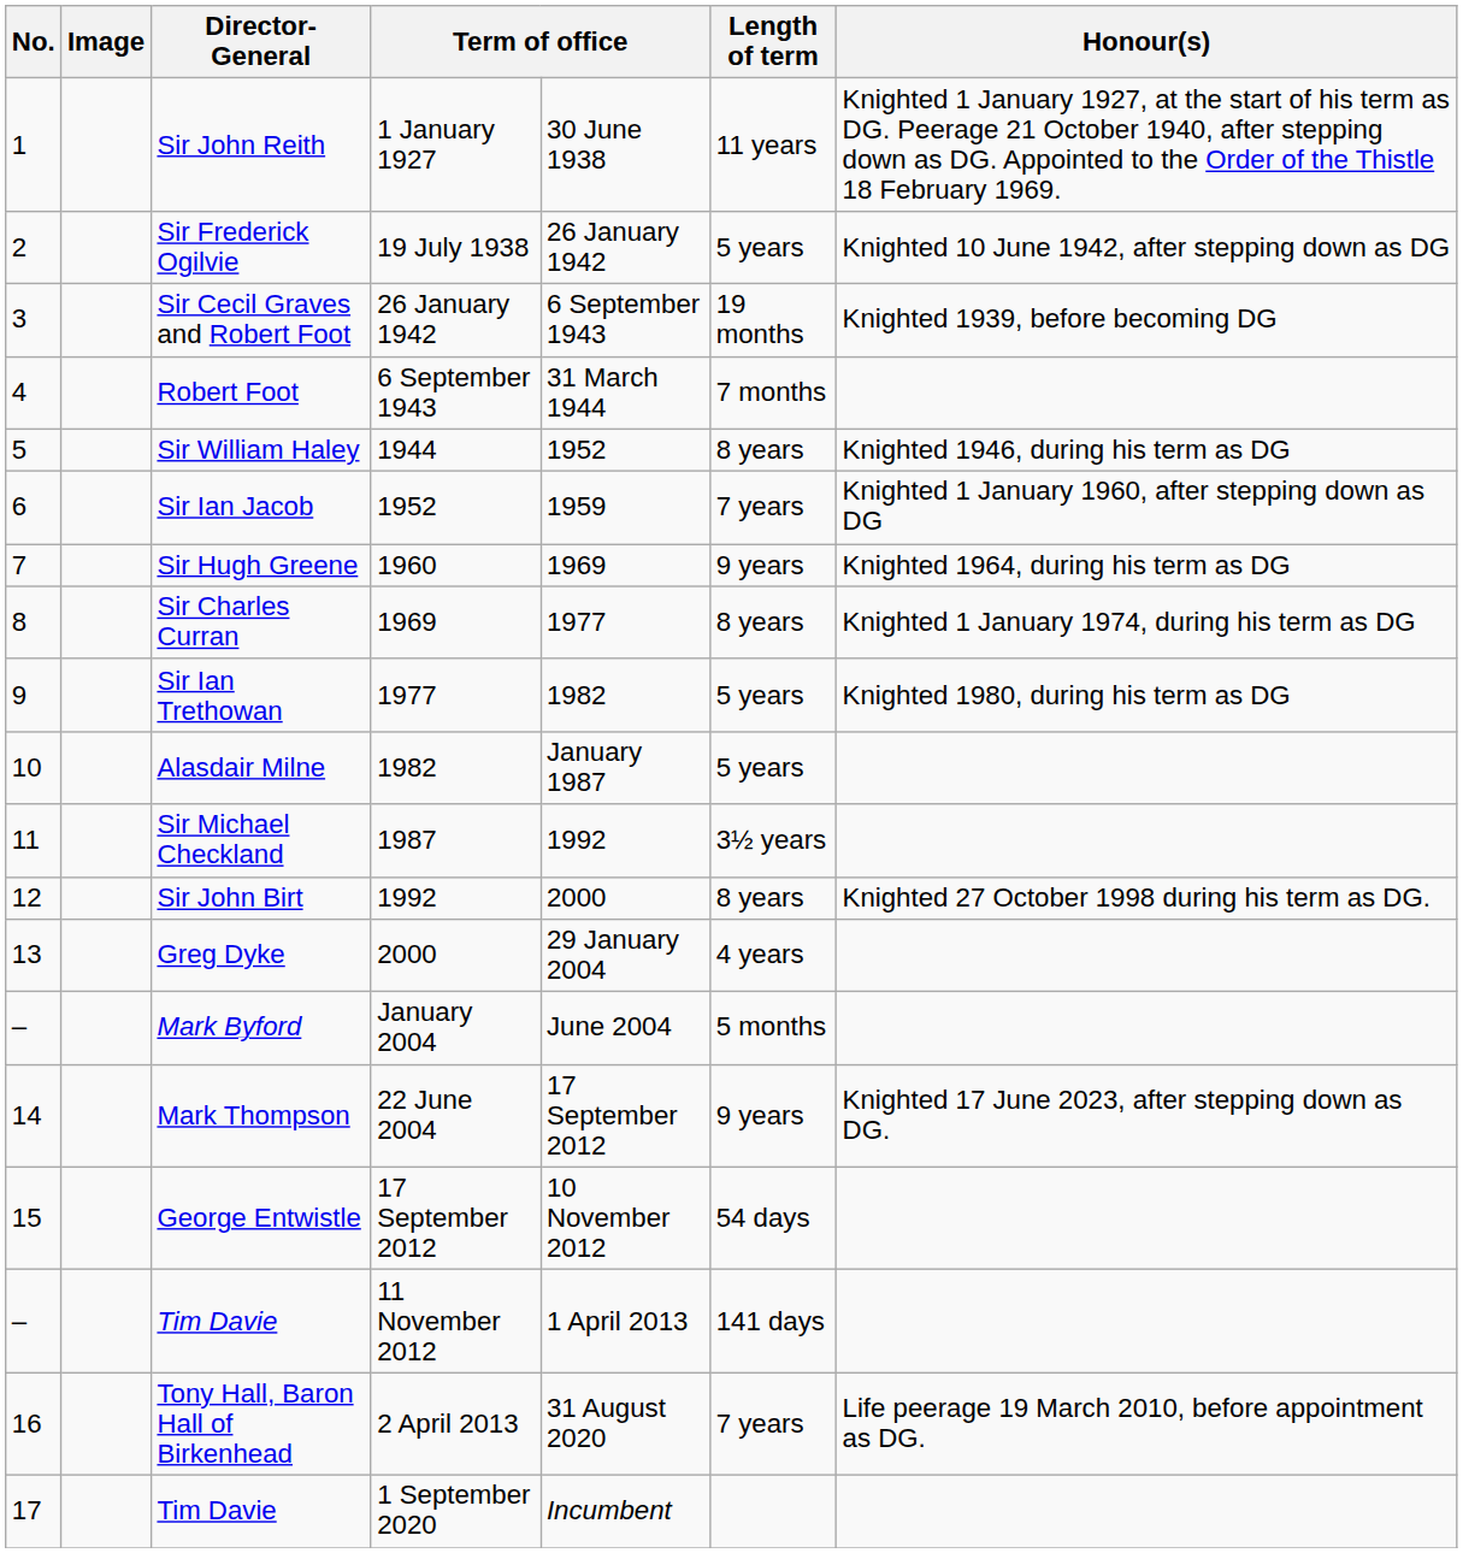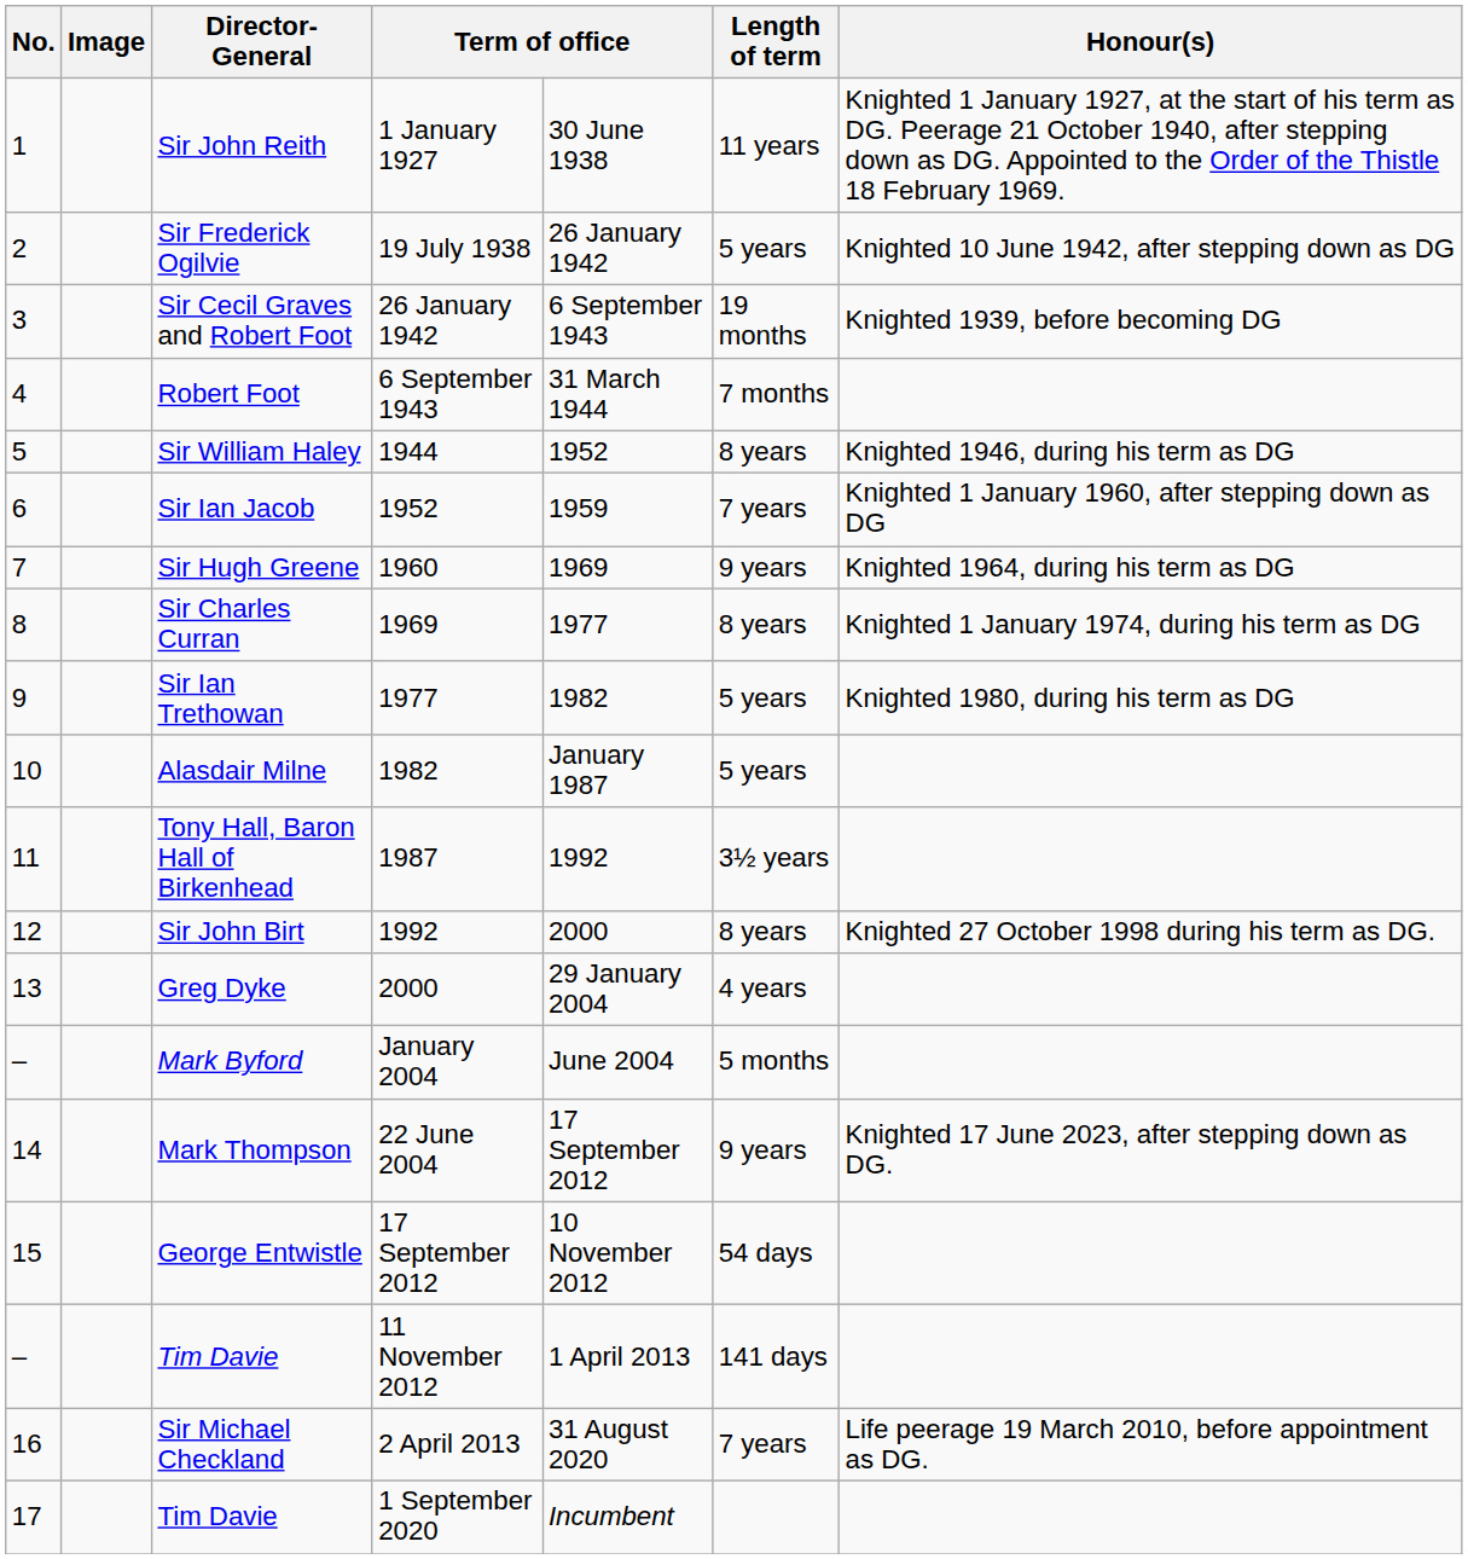 <table class="sortable wikitable">
 <tr>
 <th>No.</th>
 <th>Image</th>
 <th>Director-General</th>
 <th colspan=2>Term of office</th>
 <th>Length of term</th>
 <th>Honour(s)</th>
 </tr>
 <tr>
 <td>1</td>
 <td></td>
 <td><a href='#'>Sir John Reith</a></td>
 <td>1 January 1927</td>
 <td>30 June 1938</td>
 <td>11 years</td>
 <td>Knighted 1 January 1927, at the start of his term as DG. Peerage 21 October 1940, after stepping down as DG. Appointed to the <a href='#'>Order of the Thistle</a> 18 February 1969.</td>
 </tr>
 <tr>
 <td>2</td>
 <td></td>
 <td><a href='#'>Sir Frederick Ogilvie</a></td>
 <td>19 July 1938</td>
 <td>26 January 1942</td>
 <td>5 years</td>
 <td>Knighted 10 June 1942, after stepping down as DG</td>
 </tr>
 <tr>
 <td>3</td>
 <td></td>
 <td><a href='#'>Sir Cecil Graves</a> and <a href='#'>Robert Foot</a></td>
 <td>26 January 1942</td>
 <td>6 September 1943</td>
 <td>19 months</td>
 <td>Knighted 1939, before becoming DG</td>
 </tr>
 <tr>
 <td>4</td>
 <td></td>
 <td><a href='#'>Robert Foot</a></td>
 <td>6 September 1943</td>
 <td>31 March 1944</td>
 <td>7 months</td>
 <td></td>
 </tr>
 <tr>
 <td>5</td>
 <td></td>
 <td><a href='#'>Sir William Haley</a></td>
 <td>1944</td>
 <td>1952</td>
 <td>8 years</td>
 <td>Knighted 1946, during his term as DG</td>
 </tr>
 <tr>
 <td>6</td>
 <td></td>
 <td><a href='#'>Sir Ian Jacob</a></td>
 <td>1952</td>
 <td>1959</td>
 <td>7 years</td>
 <td>Knighted 1 January 1960, after stepping down as DG</td>
 </tr>
 <tr>
 <td>7</td>
 <td></td>
 <td><a href='#'>Sir Hugh Greene</a></td>
 <td>1960</td>
 <td>1969</td>
 <td>9 years</td>
 <td>Knighted 1964, during his term as DG</td>
 </tr>
 <tr>
 <td>8</td>
 <td></td>
 <td><a href='#'>Sir Charles Curran</a></td>
 <td>1969</td>
 <td>1977</td>
 <td>8 years</td>
 <td>Knighted 1 January 1974, during his term as DG</td>
 </tr>
 <tr>
 <td>9</td>
 <td></td>
 <td><a href='#'>Sir Ian Trethowan</a></td>
 <td>1977</td>
 <td>1982</td>
 <td>5 years</td>
 <td>Knighted 1980, during his term as DG</td>
 </tr>
 <tr>
 <td>10</td>
 <td></td>
 <td><a href='#'>Alasdair Milne</a></td>
 <td>1982</td>
 <td>January 1987</td>
 <td>5 years</td>
 <td></td>
 </tr>
 <tr>
 <td>11</td>
 <td></td>
-<td><a href='#'>Sir Michael Checkland</a></td>
+<td><a href='#'>Tony Hall, Baron Hall of Birkenhead</a></td>
 <td>1987</td>
 <td>1992</td>
 <td>3½ years</td>
 <td></td>
 </tr>
 <tr>
 <td>12</td>
 <td></td>
 <td><a href='#'>Sir John Birt</a></td>
 <td>1992</td>
 <td>2000</td>
 <td>8 years</td>
 <td>Knighted 27 October 1998 during his term as DG.</td>
 </tr>
 <tr>
 <td>13</td>
 <td></td>
 <td><a href='#'>Greg Dyke</a></td>
 <td>2000</td>
 <td>29 January 2004</td>
 <td>4 years</td>
 <td></td>
 </tr>
 <tr>
 <td>–</td>
 <td></td>
 <td><em><a href='#'>Mark Byford</a></em></td>
 <td>January 2004</td>
 <td>June 2004</td>
 <td>5 months</td>
 <td></td>
 </tr>
 <tr>
 <td>14</td>
 <td></td>
 <td><a href='#'>Mark Thompson</a></td>
 <td>22 June 2004</td>
 <td>17 September 2012</td>
 <td>9 years</td>
 <td>Knighted 17 June 2023, after stepping down as DG.</td>
 </tr>
 <tr>
 <td>15</td>
 <td></td>
 <td><a href='#'>George Entwistle</a></td>
 <td>17 September 2012</td>
 <td>10 November 2012</td>
 <td>54 days</td>
 <td></td>
 </tr>
 <tr>
 <td>–</td>
 <td></td>
 <td><em><a href='#'>Tim Davie</a></em></td>
 <td>11 November 2012</td>
 <td>1 April 2013</td>
 <td>141 days</td>
 <td></td>
 </tr>
 <tr>
 <td>16</td>
 <td></td>
-<td><a href='#'>Tony Hall, Baron Hall of Birkenhead</a></td>
+<td><a href='#'>Sir Michael Checkland</a></td>
 <td>2 April 2013</td>
 <td>31 August 2020</td>
 <td>7 years</td>
 <td>Life peerage 19 March 2010, before appointment as DG.</td>
 </tr>
 <tr>
 <td>17</td>
 <td></td>
 <td><a href='#'>Tim Davie</a></td>
 <td>1 September 2020</td>
 <td><em>Incumbent</em></td>
 <td></td>
 <td></td>
 </tr>
 <tr>
 </tr>
 </table>
